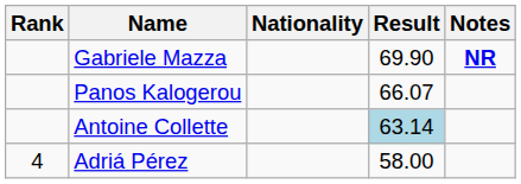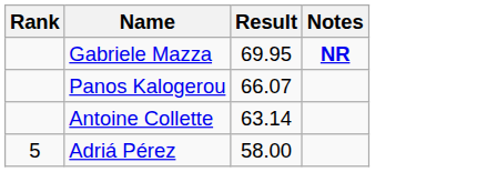 <table class="wikitable sortable" style="text-align:center; font-size:95%">
 <tr>
 <th>Rank</th>
 <th>Name</th>
-<th>Nationality</th>
 <th>Result</th>
 <th>Notes</th>
 </tr>
 <tr>
 <td></td>
 <td align=left><a href='#'>Gabriele Mazza</a></td>
-<td align=left></td>
-<td>69.90</td>
+<td>69.95</td>
 <td><strong><a href='#'>NR</a></strong></td>
 </tr>
 <tr>
 <td></td>
 <td align=left><a href='#'>Panos Kalogerou</a></td>
-<td align=left></td>
 <td>66.07</td>
 <td></td>
 </tr>
 <tr>
 <td></td>
 <td align=left><a href='#'>Antoine Collette</a></td>
-<td align=left></td>
-<td style="background: lightblue;">63.14</td>
+<td>63.14</td>
 <td></td>
 </tr>
 <tr>
-<td>4</td>
+<td>5</td>
 <td align=left><a href='#'>Adriá Pérez</a></td>
-<td align=left></td>
 <td>58.00</td>
 <td></td>
 </tr>
 </table>
